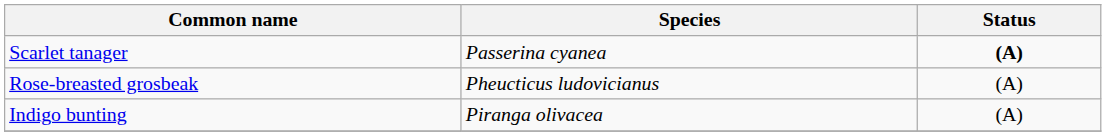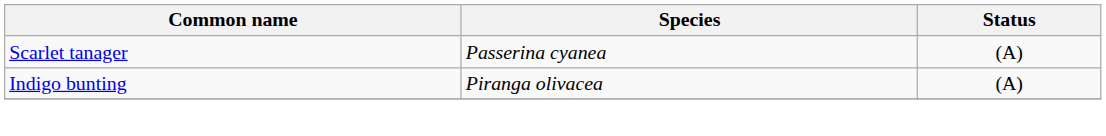 <table width=70% class="wikitable">
 <tr>
 <th width=20%>Common name</th>
 <th width=20%>Species</th>
 <th width=8%>Status</th>
 </tr>
 <tr>
 <td><a href='#'>Scarlet tanager</a></td>
 <td><em>Passerina cyanea</em></td>
-<td align=center><strong>(A)</strong></td>
-</tr>
-<tr>
-<td><a href='#'>Rose-breasted grosbeak</a></td>
-<td><em>Pheucticus ludovicianus</em></td>
 <td align=center>(A)</td>
 </tr>
 <tr>
 <td><a href='#'>Indigo bunting</a></td>
 <td><em>Piranga olivacea</em></td>
 <td align=center>(A)</td>
 </tr>
 <tr>
 </tr>
 </table>
